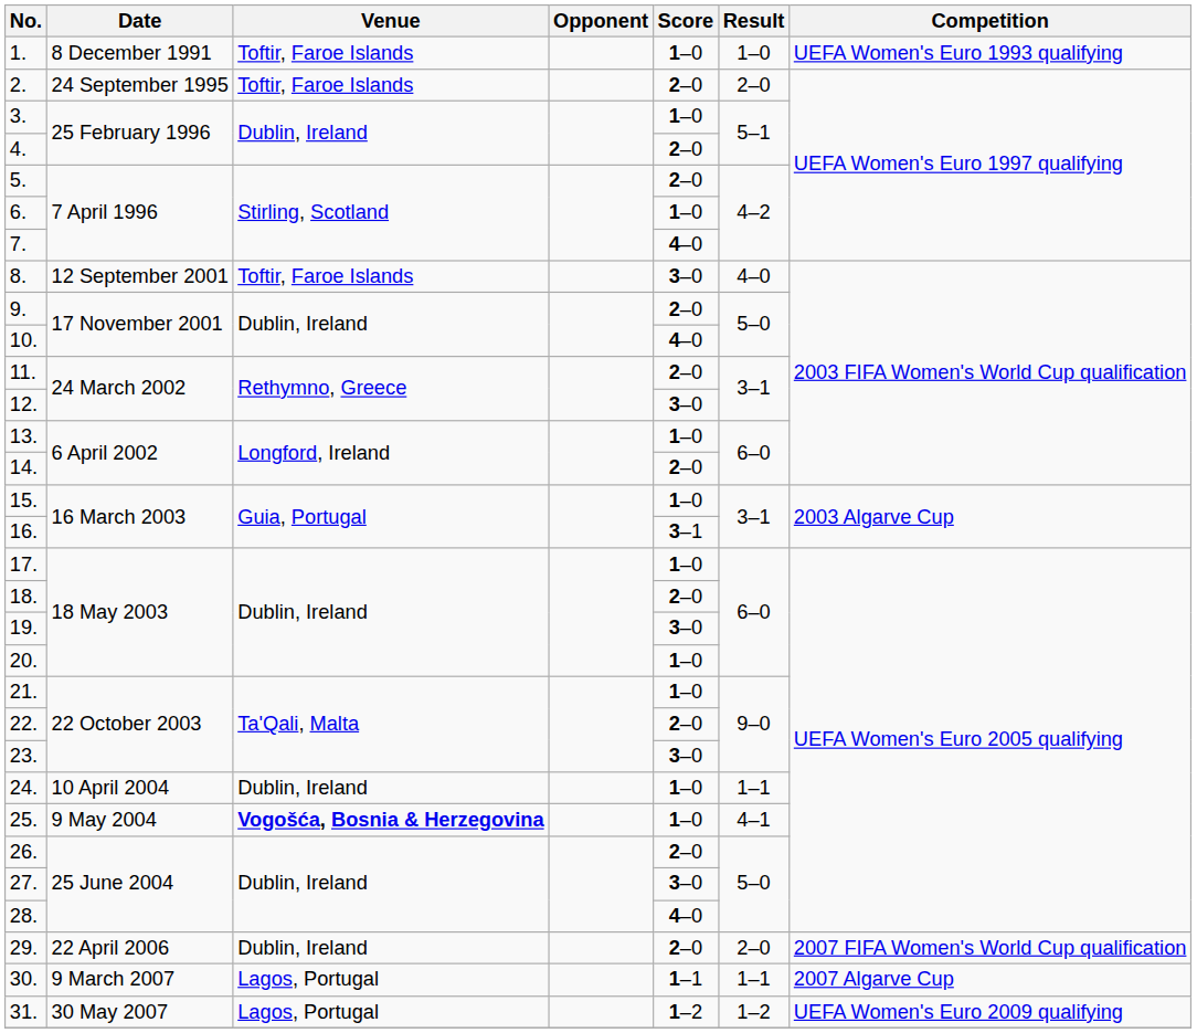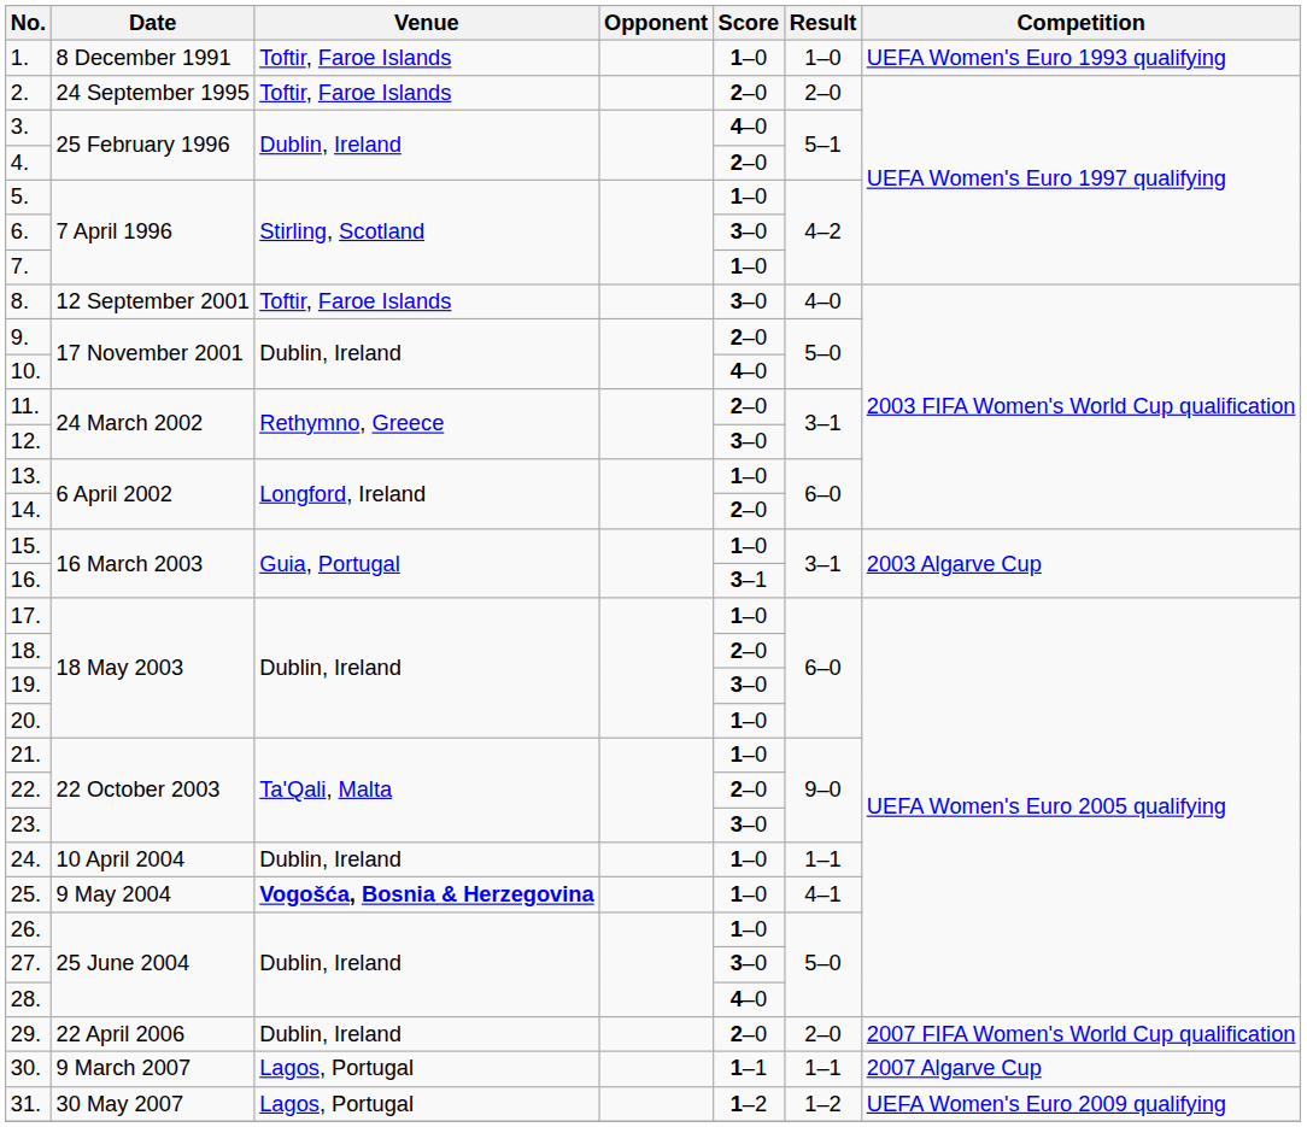 <table class="wikitable">
 <tr>
 <th>No.</th>
 <th>Date</th>
 <th>Venue</th>
 <th>Opponent</th>
 <th>Score</th>
 <th>Result</th>
 <th>Competition</th>
 </tr>
 <tr>
 <td>1.</td>
 <td>8 December 1991</td>
 <td><a href='#'>Toftir</a>, <a href='#'>Faroe Islands</a></td>
 <td></td>
 <td align=center><strong>1</strong>–0</td>
 <td align=center>1–0</td>
 <td><a href='#'>UEFA Women's Euro 1993 qualifying</a></td>
 </tr>
 <tr>
 <td>2.</td>
 <td>24 September 1995</td>
 <td><a href='#'>Toftir</a>, <a href='#'>Faroe Islands</a></td>
 <td></td>
 <td align=center><strong>2</strong>–0</td>
 <td align=center>2–0</td>
 <td rowspan=6><a href='#'>UEFA Women's Euro 1997 qualifying</a></td>
 </tr>
 <tr>
 <td>3.</td>
 <td rowspan=2>25 February 1996</td>
 <td rowspan=2><a href='#'>Dublin</a>, <a href='#'>Ireland</a></td>
 <td rowspan=2></td>
-<td align=center><strong>1</strong>–0</td>
+<td align=center><strong>4</strong>–0</td>
 <td rowspan=2 align=center>5–1</td>
 </tr>
 <tr>
 <td>4.</td>
 <td align=center><strong>2</strong>–0</td>
 </tr>
 <tr>
 <td>5.</td>
 <td rowspan=3>7 April 1996</td>
 <td rowspan=3><a href='#'>Stirling</a>, <a href='#'>Scotland</a></td>
 <td rowspan=3></td>
-<td align=center><strong>2</strong>–0</td>
+<td align=center><strong>1</strong>–0</td>
 <td rowspan=3 align=center>4–2</td>
 </tr>
 <tr>
 <td>6.</td>
-<td align=center><strong>1</strong>–0</td>
+<td align=center><strong>3</strong>–0</td>
 </tr>
 <tr>
 <td>7.</td>
-<td align=center><strong>4</strong>–0</td>
+<td align=center><strong>1</strong>–0</td>
 </tr>
 <tr>
 <td>8.</td>
 <td>12 September 2001</td>
 <td><a href='#'>Toftir</a>, <a href='#'>Faroe Islands</a></td>
 <td></td>
 <td align=center><strong>3</strong>–0</td>
 <td align=center>4–0</td>
 <td rowspan=7><a href='#'>2003 FIFA Women's World Cup qualification</a></td>
 </tr>
 <tr>
 <td>9.</td>
 <td rowspan=2>17 November 2001</td>
 <td rowspan=2>Dublin, Ireland</td>
 <td rowspan=2></td>
 <td align=center><strong>2</strong>–0</td>
 <td rowspan=2 align=center>5–0</td>
 </tr>
 <tr>
 <td>10.</td>
 <td align=center><strong>4</strong>–0</td>
 </tr>
 <tr>
 <td>11.</td>
 <td rowspan=2>24 March 2002</td>
 <td rowspan=2><a href='#'>Rethymno</a>, <a href='#'>Greece</a></td>
 <td rowspan=2></td>
 <td align=center><strong>2</strong>–0</td>
 <td rowspan=2 align=center>3–1</td>
 </tr>
 <tr>
 <td>12.</td>
 <td align=center><strong>3</strong>–0</td>
 </tr>
 <tr>
 <td>13.</td>
 <td rowspan=2>6 April 2002</td>
 <td rowspan=2><a href='#'>Longford</a>, Ireland</td>
 <td rowspan=2></td>
 <td align=center><strong>1</strong>–0</td>
 <td rowspan=2 align=center>6–0</td>
 </tr>
 <tr>
 <td>14.</td>
 <td align=center><strong>2</strong>–0</td>
 </tr>
 <tr>
 <td>15.</td>
 <td rowspan=2>16 March 2003</td>
 <td rowspan=2><a href='#'>Guia</a>, <a href='#'>Portugal</a></td>
 <td rowspan=2></td>
 <td align=center><strong>1</strong>–0</td>
 <td rowspan=2 align=center>3–1</td>
 <td rowspan=2><a href='#'>2003 Algarve Cup</a></td>
 </tr>
 <tr>
 <td>16.</td>
 <td align=center><strong>3</strong>–1</td>
 </tr>
 <tr>
 <td>17.</td>
 <td rowspan=4>18 May 2003</td>
 <td rowspan=4>Dublin, Ireland</td>
 <td rowspan=4></td>
 <td align=center><strong>1</strong>–0</td>
 <td rowspan=4 align=center>6–0</td>
 <td rowspan=12><a href='#'>UEFA Women's Euro 2005 qualifying</a></td>
 </tr>
 <tr>
 <td>18.</td>
 <td align=center><strong>2</strong>–0</td>
 </tr>
 <tr>
 <td>19.</td>
 <td align=center><strong>3</strong>–0</td>
 </tr>
 <tr>
 <td>20.</td>
 <td align=center><strong>1</strong>–0</td>
 </tr>
 <tr>
 <td>21.</td>
 <td rowspan=3>22 October 2003</td>
 <td rowspan=3><a href='#'>Ta'Qali</a>, <a href='#'>Malta</a></td>
 <td rowspan=3></td>
 <td align=center><strong>1</strong>–0</td>
 <td rowspan=3 align=center>9–0</td>
 </tr>
 <tr>
 <td>22.</td>
 <td align=center><strong>2</strong>–0</td>
 </tr>
 <tr>
 <td>23.</td>
 <td align=center><strong>3</strong>–0</td>
 </tr>
 <tr>
 <td>24.</td>
 <td>10 April 2004</td>
 <td>Dublin, Ireland</td>
 <td></td>
 <td align=center><strong>1</strong>–0</td>
 <td align=center>1–1</td>
 </tr>
 <tr>
 <td>25.</td>
 <td>9 May 2004</td>
 <td><strong><a href='#'>Vogošća</a>, <a href='#'>Bosnia & Herzegovina</a></strong></td>
 <td></td>
 <td align=center><strong>1</strong>–0</td>
 <td align=center>4–1</td>
 </tr>
 <tr>
 <td>26.</td>
 <td rowspan=3>25 June 2004</td>
 <td rowspan=3>Dublin, Ireland</td>
 <td rowspan=3></td>
-<td align=center><strong>2</strong>–0</td>
+<td align=center><strong>1</strong>–0</td>
 <td rowspan=3 align=center>5–0</td>
 </tr>
 <tr>
 <td>27.</td>
 <td align=center><strong>3</strong>–0</td>
 </tr>
 <tr>
 <td>28.</td>
 <td align=center><strong>4</strong>–0</td>
 </tr>
 <tr>
 <td>29.</td>
 <td>22 April 2006</td>
 <td>Dublin, Ireland</td>
 <td></td>
 <td align=center><strong>2</strong>–0</td>
 <td align=center>2–0</td>
 <td><a href='#'>2007 FIFA Women's World Cup qualification</a></td>
 </tr>
 <tr>
 <td>30.</td>
 <td>9 March 2007</td>
 <td><a href='#'>Lagos</a>, Portugal</td>
 <td></td>
 <td align=center><strong>1</strong>–1</td>
 <td align=center>1–1</td>
 <td><a href='#'>2007 Algarve Cup</a></td>
 </tr>
 <tr>
 <td>31.</td>
 <td>30 May 2007</td>
 <td><a href='#'>Lagos</a>, Portugal</td>
 <td></td>
 <td align=center><strong>1</strong>–2</td>
 <td align=center>1–2</td>
 <td><a href='#'>UEFA Women's Euro 2009 qualifying</a></td>
 </tr>
 <tr>
 </tr>
 </table>
